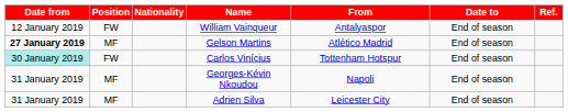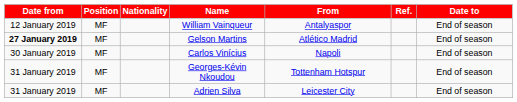 <table class="wikitable"  style="text-align:center; font-size:90%; ">
 <tr>
 <th style="background:#ff0000; color:white; width:120px;">Date from</th>
 <th style="background:#ff0000; color:white; width:55px;">Position</th>
 <th style="background:#ff0000; color:white; width:55px;">Nationality</th>
 <th style="background:#ff0000; color:white; width:150px;">Name</th>
 <th style="background:#ff0000; color:white; width:200px;">From</th>
+<th style="background:#ff0000; color:white; width:35px;">Ref.</th>
 <th style="background:#ff0000; color:white; width:150px;">Date to</th>
-<th style="background:#ff0000; color:white; width:35px;">Ref.</th>
 </tr>
 <tr>
 <td>12 January 2019</td>
-<td>FW</td>
+<td>MF</td>
 <td></td>
 <td><a href='#'>William Vainqueur</a></td>
 <td><a href='#'>Antalyaspor</a></td>
+<td></td>
 <td>End of season</td>
-<td></td>
 </tr>
 <tr>
 <td><strong>27 January 2019</strong></td>
 <td>MF</td>
 <td></td>
 <td><a href='#'>Gelson Martins</a></td>
 <td><a href='#'>Atlético Madrid</a></td>
+<td></td>
 <td>End of season</td>
-<td></td>
 </tr>
 <tr>
-<td style="background: paleturquoise;">30 January 2019</td>
-<td>FW</td>
+<td>30 January 2019</td>
+<td>MF</td>
 <td></td>
 <td><a href='#'>Carlos Vinícius</a></td>
-<td><a href='#'>Tottenham Hotspur</a></td>
+<td><a href='#'>Napoli</a></td>
+<td></td>
 <td>End of season</td>
-<td></td>
 </tr>
 <tr>
 <td>31 January 2019</td>
 <td>MF</td>
 <td></td>
 <td><a href='#'>Georges-Kévin Nkoudou</a></td>
-<td><a href='#'>Napoli</a></td>
+<td><a href='#'>Tottenham Hotspur</a></td>
+<td></td>
 <td>End of season</td>
-<td></td>
 </tr>
 <tr>
 <td>31 January 2019</td>
 <td>MF</td>
 <td></td>
 <td><a href='#'>Adrien Silva</a></td>
 <td><a href='#'>Leicester City</a></td>
+<td></td>
 <td>End of season</td>
-<td></td>
 </tr>
 </table>
